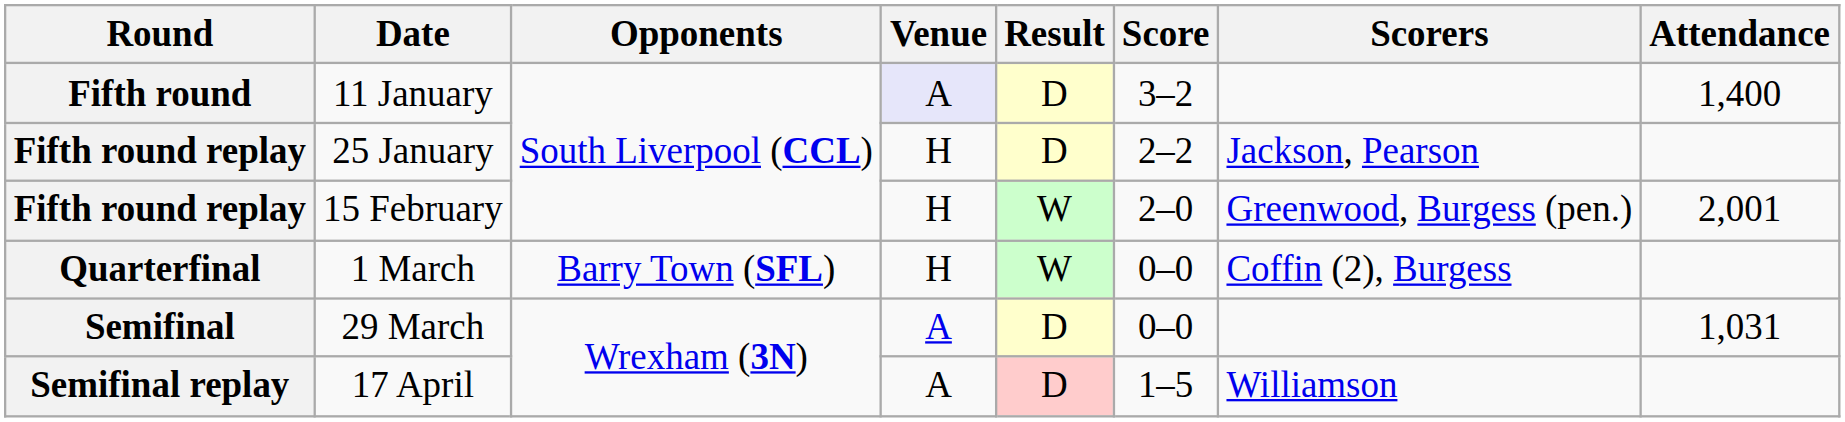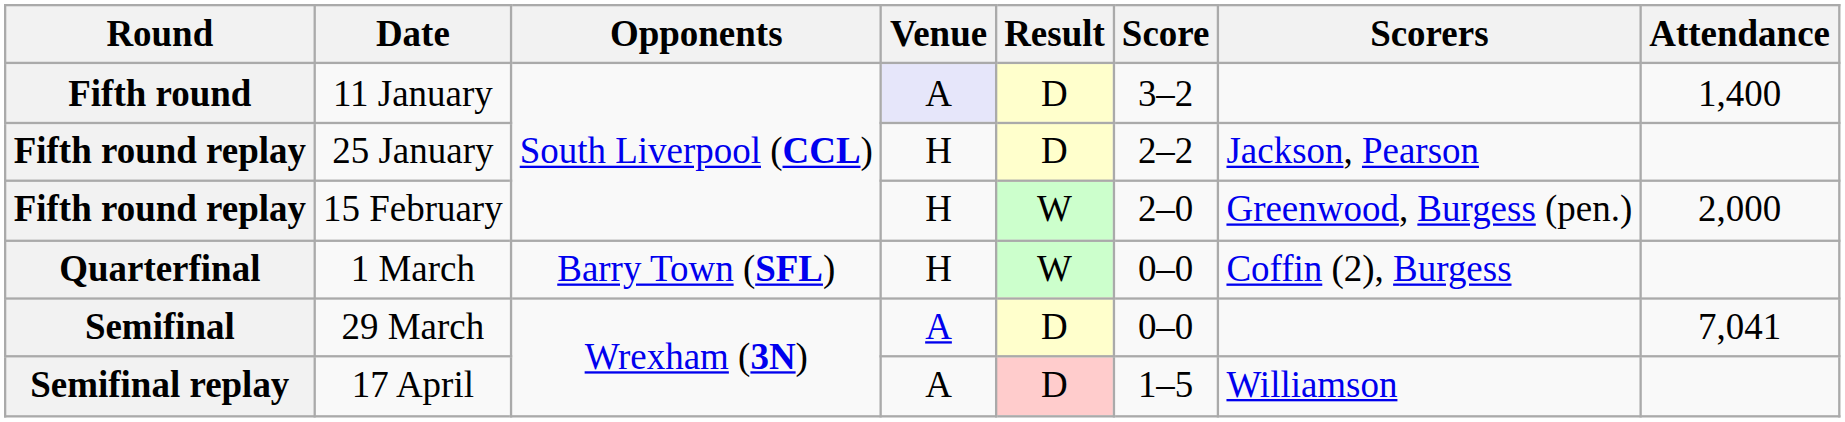 <table class="wikitable" style="text-align:center">
 <tr>
 <th>Round</th>
 <th>Date</th>
 <th>Opponents</th>
 <th>Venue</th>
 <th>Result</th>
 <th>Score</th>
 <th>Scorers</th>
 <th>Attendance</th>
 </tr>
 <tr>
 <th>Fifth round</th>
 <td>11 January</td>
 <td rowspan=3><a href='#'>South Liverpool</a> (<strong><a href='#'>CCL</a></strong>)</td>
 <td style="background: lavender;">A</td>
 <td style="background-color:#FFFFCC">D</td>
 <td>3–2</td>
 <td align="left"></td>
 <td>1,400</td>
 </tr>
 <tr>
 <th>Fifth round replay</th>
 <td>25 January</td>
 <td>H</td>
 <td style="background-color:#FFFFCC">D</td>
 <td>2–2</td>
 <td align="left"><a href='#'>Jackson</a>, <a href='#'>Pearson</a></td>
 <td></td>
 </tr>
 <tr>
 <th>Fifth round replay</th>
 <td>15 February</td>
 <td>H</td>
 <td style="background-color:#CCFFCC">W</td>
 <td>2–0</td>
 <td align="left"><a href='#'>Greenwood</a>, <a href='#'>Burgess</a> (pen.)</td>
-<td>2,001</td>
+<td>2,000</td>
 </tr>
 <tr>
 <th>Quarterfinal</th>
 <td>1 March</td>
 <td><a href='#'>Barry Town</a> (<strong><a href='#'>SFL</a></strong>)</td>
 <td>H</td>
 <td style="background-color:#CCFFCC">W</td>
 <td>0–0</td>
 <td align="left"><a href='#'>Coffin</a> (2), <a href='#'>Burgess</a></td>
 <td></td>
 </tr>
 <tr>
 <th>Semifinal</th>
 <td>29 March</td>
 <td rowspan=2><a href='#'>Wrexham</a> (<strong><a href='#'>3N</a></strong>)</td>
 <td><a href='#'>A</a></td>
 <td style="background-color:#FFFFCC">D</td>
 <td>0–0</td>
 <td align="left"></td>
-<td>1,031</td>
+<td>7,041</td>
 </tr>
 <tr>
 <th>Semifinal replay</th>
 <td>17 April</td>
 <td>A</td>
 <td style="background-color:#FFCCCC">D</td>
 <td>1–5</td>
 <td align="left"><a href='#'>Williamson</a></td>
 <td></td>
 </tr>
 </table>
